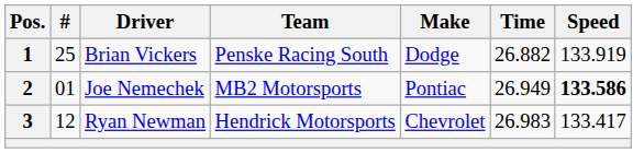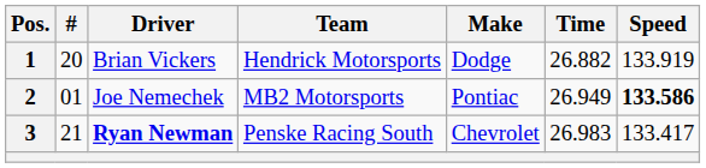 <table class="wikitable" style="font-size:95%">
 <tr>
 <th>Pos.</th>
 <th>#</th>
 <th>Driver</th>
 <th>Team</th>
 <th>Make</th>
 <th>Time</th>
 <th>Speed</th>
 </tr>
 <tr>
 <th>1</th>
-<td>25</td>
+<td>20</td>
 <td><a href='#'>Brian Vickers</a></td>
-<td><a href='#'>Penske Racing South</a></td>
+<td><a href='#'>Hendrick Motorsports</a></td>
 <td><a href='#'>Dodge</a></td>
 <td>26.882</td>
 <td>133.919</td>
 </tr>
 <tr>
 <th>2</th>
 <td>01</td>
 <td><a href='#'>Joe Nemechek</a></td>
 <td><a href='#'>MB2 Motorsports</a></td>
 <td><a href='#'>Pontiac</a></td>
 <td>26.949</td>
 <td><strong>133.586</strong></td>
 </tr>
 <tr>
 <th>3</th>
-<td>12</td>
-<td><a href='#'>Ryan Newman</a></td>
-<td><a href='#'>Hendrick Motorsports</a></td>
+<td>21</td>
+<td><strong><a href='#'>Ryan Newman</a></strong></td>
+<td><a href='#'>Penske Racing South</a></td>
 <td><a href='#'>Chevrolet</a></td>
 <td>26.983</td>
 <td>133.417</td>
 </tr>
 <tr>
 <th colspan="7"></th>
 </tr>
 </table>
